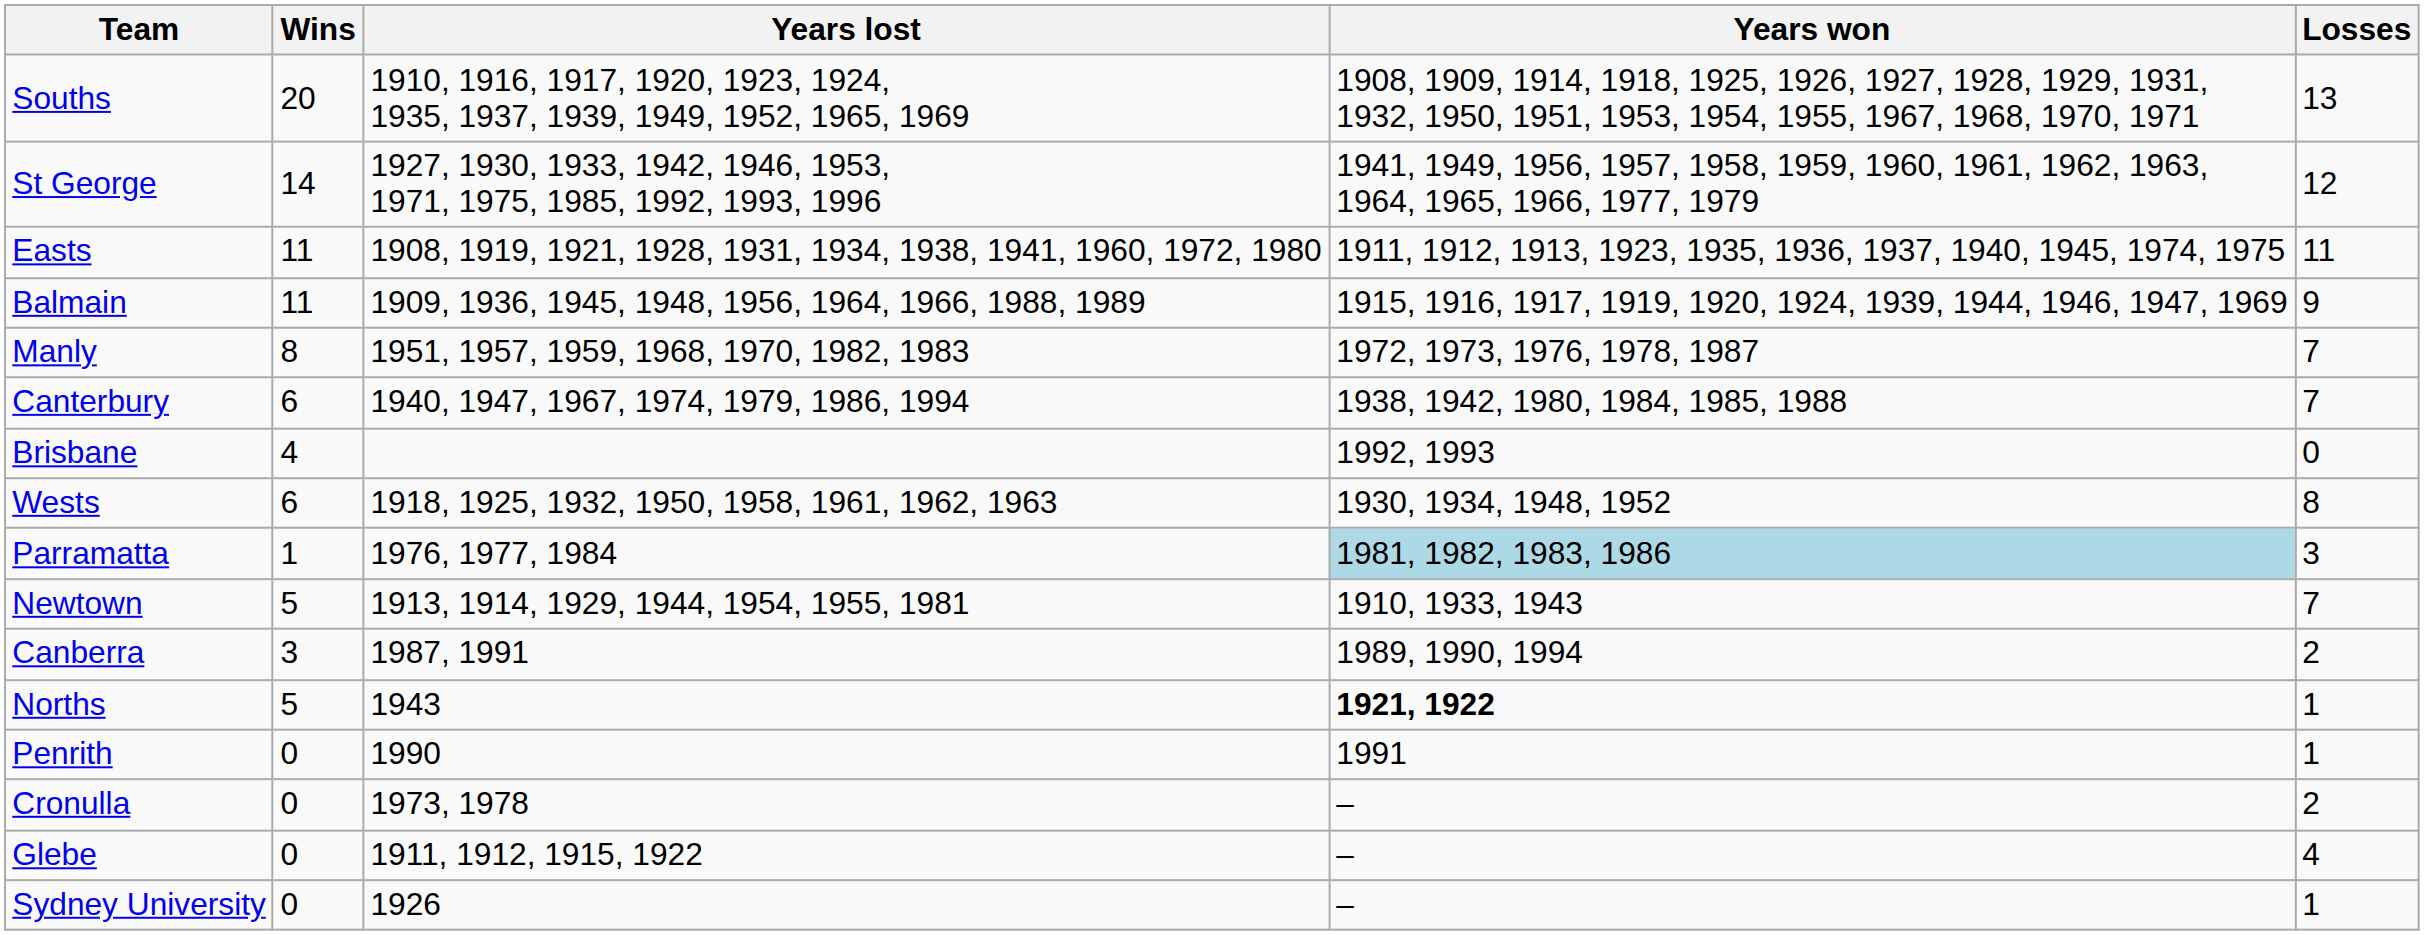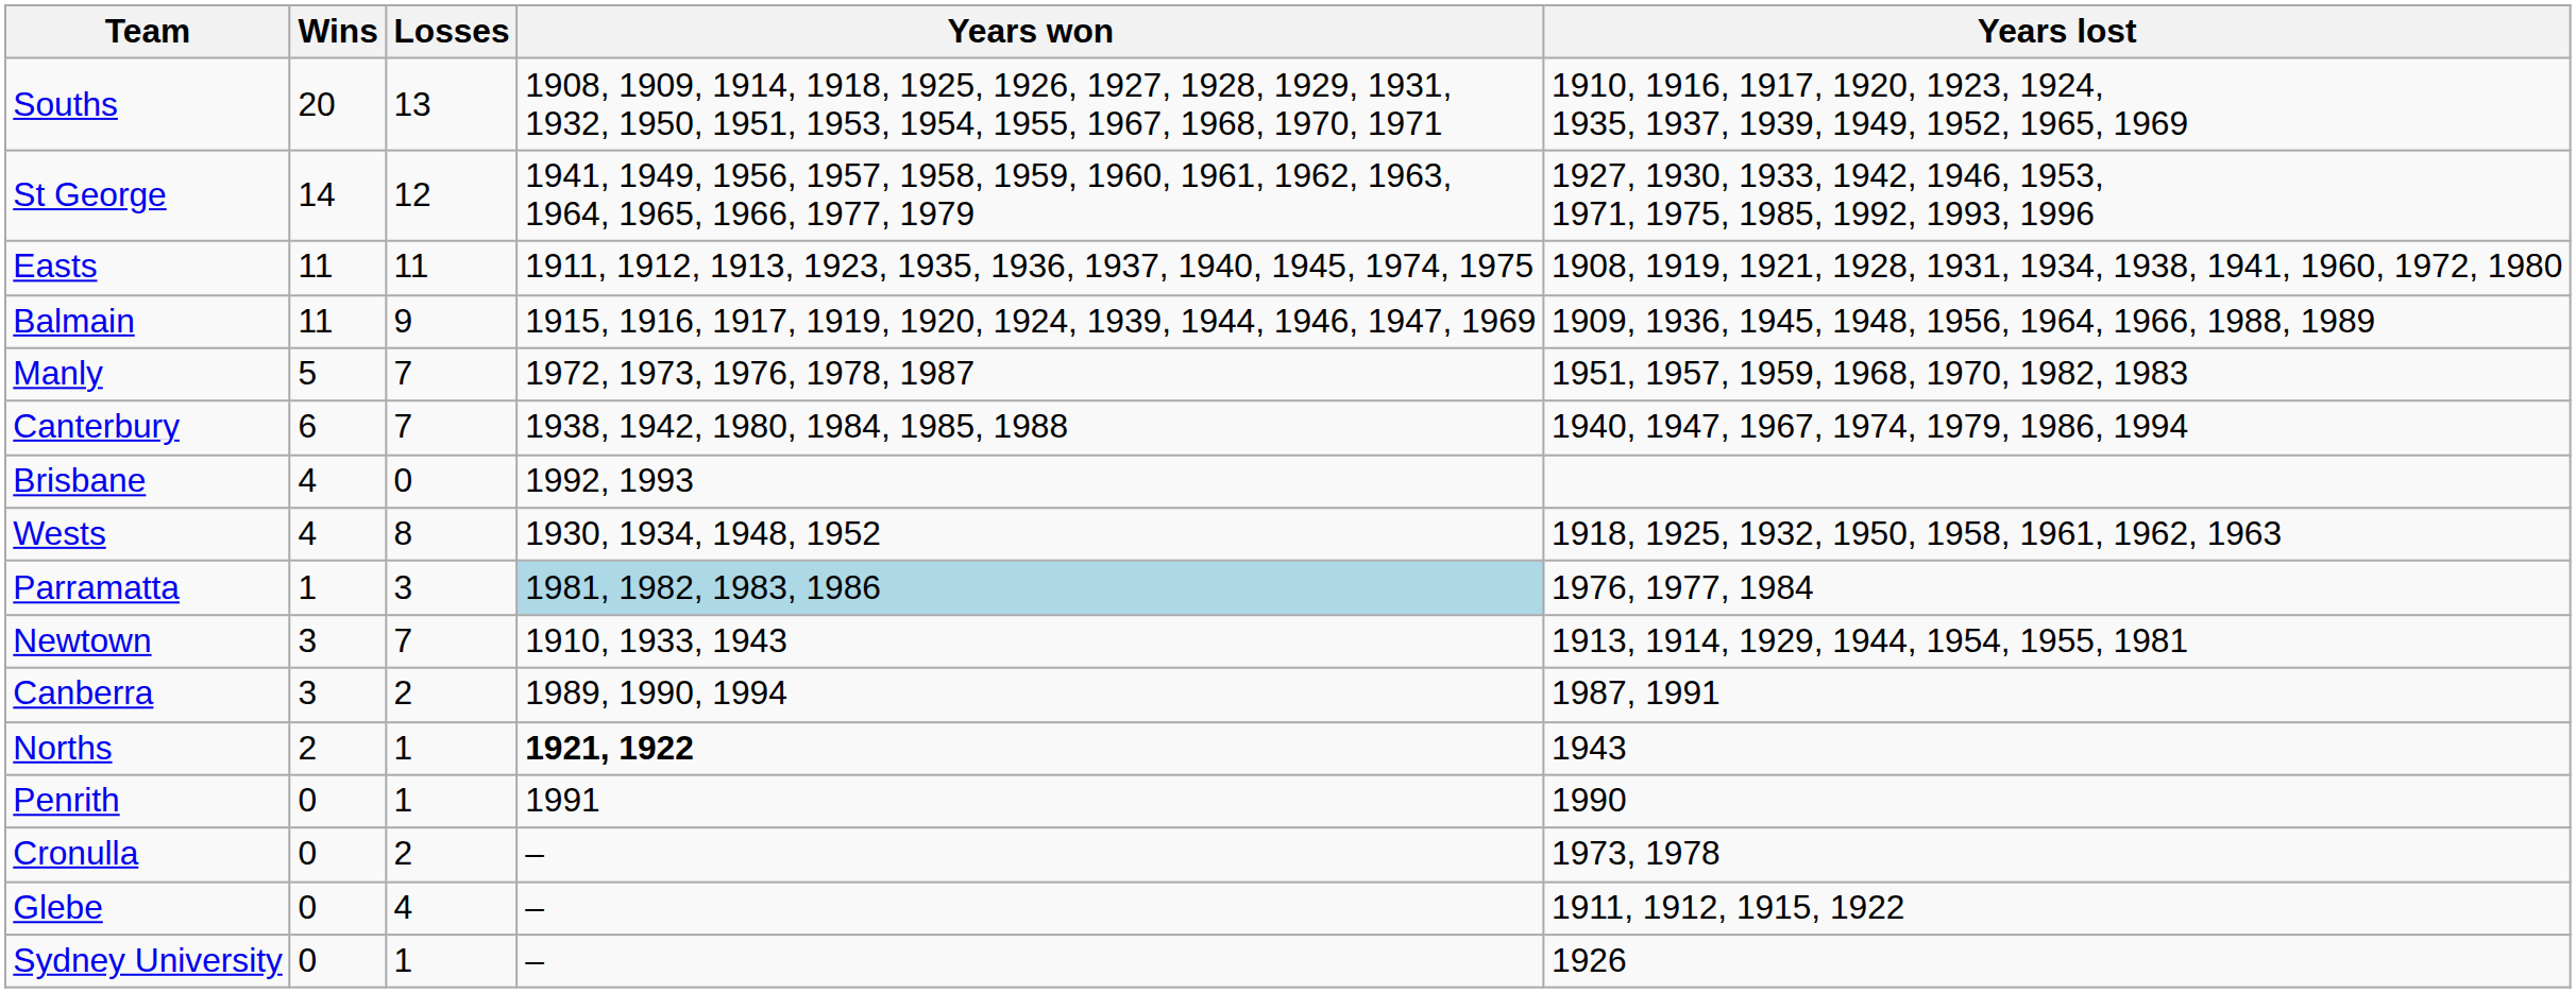 <table class="wikitable sortable">
 <tr>
 <th>Team</th>
 <th>Wins</th>
+<th>Losses</th>
+<th>Years won</th>
 <th>Years lost</th>
-<th>Years won</th>
-<th>Losses</th>
 </tr>
 <tr>
 <td> <a href='#'>Souths</a></td>
 <td>20</td>
+<td>13</td>
+<td>1908, 1909, 1914, 1918, 1925, 1926, 1927, 1928, 1929, 1931,<br>1932, 1950, 1951, 1953, 1954, 1955, 1967, 1968, 1970, 1971</td>
 <td>1910, 1916, 1917, 1920, 1923, 1924,<br>1935, 1937, 1939, 1949, 1952, 1965, 1969</td>
-<td>1908, 1909, 1914, 1918, 1925, 1926, 1927, 1928, 1929, 1931,<br>1932, 1950, 1951, 1953, 1954, 1955, 1967, 1968, 1970, 1971</td>
-<td>13</td>
 </tr>
 <tr>
 <td> <a href='#'>St George</a></td>
 <td>14</td>
+<td>12</td>
+<td>1941, 1949, 1956, 1957, 1958, 1959, 1960, 1961, 1962, 1963,<br>1964, 1965, 1966, 1977, 1979</td>
 <td>1927, 1930, 1933, 1942, 1946, 1953,<br>1971, 1975, 1985, 1992, 1993, 1996</td>
-<td>1941, 1949, 1956, 1957, 1958, 1959, 1960, 1961, 1962, 1963,<br>1964, 1965, 1966, 1977, 1979</td>
-<td>12</td>
 </tr>
 <tr>
 <td> <a href='#'>Easts</a></td>
 <td>11</td>
+<td>11</td>
+<td>1911, 1912, 1913, 1923, 1935, 1936, 1937, 1940, 1945, 1974, 1975</td>
 <td>1908, 1919, 1921, 1928, 1931, 1934, 1938, 1941, 1960, 1972, 1980</td>
-<td>1911, 1912, 1913, 1923, 1935, 1936, 1937, 1940, 1945, 1974, 1975</td>
-<td>11</td>
 </tr>
 <tr>
 <td> <a href='#'>Balmain</a></td>
 <td>11</td>
+<td>9</td>
+<td>1915, 1916, 1917, 1919, 1920, 1924, 1939, 1944, 1946, 1947, 1969</td>
 <td>1909, 1936, 1945, 1948, 1956, 1964, 1966, 1988, 1989</td>
-<td>1915, 1916, 1917, 1919, 1920, 1924, 1939, 1944, 1946, 1947, 1969</td>
-<td>9</td>
 </tr>
 <tr>
 <td> <a href='#'>Manly</a></td>
-<td>8</td>
+<td>5</td>
+<td>7</td>
+<td>1972, 1973, 1976, 1978, 1987</td>
 <td>1951, 1957, 1959, 1968, 1970, 1982, 1983</td>
-<td>1972, 1973, 1976, 1978, 1987</td>
-<td>7</td>
 </tr>
 <tr>
 <td> <a href='#'>Canterbury</a></td>
 <td>6</td>
+<td>7</td>
+<td>1938, 1942, 1980, 1984, 1985, 1988</td>
 <td>1940, 1947, 1967, 1974, 1979, 1986, 1994</td>
-<td>1938, 1942, 1980, 1984, 1985, 1988</td>
-<td>7</td>
 </tr>
 <tr>
 <td> <a href='#'>Brisbane</a></td>
 <td>4</td>
+<td>0</td>
+<td>1992, 1993</td>
 <td></td>
-<td>1992, 1993</td>
-<td>0</td>
 </tr>
 <tr>
 <td> <a href='#'>Wests</a></td>
-<td>6</td>
+<td>4</td>
+<td>8</td>
+<td>1930, 1934, 1948, 1952</td>
 <td>1918, 1925, 1932, 1950, 1958, 1961, 1962, 1963</td>
-<td>1930, 1934, 1948, 1952</td>
-<td>8</td>
 </tr>
 <tr>
 <td> <a href='#'>Parramatta</a></td>
 <td>1</td>
+<td>3</td>
+<td style="background: lightblue;">1981, 1982, 1983, 1986</td>
 <td>1976, 1977, 1984</td>
-<td style="background: lightblue;">1981, 1982, 1983, 1986</td>
-<td>3</td>
 </tr>
 <tr>
 <td> <a href='#'>Newtown</a></td>
-<td>5</td>
+<td>3</td>
+<td>7</td>
+<td>1910, 1933, 1943</td>
 <td>1913, 1914, 1929, 1944, 1954, 1955, 1981</td>
-<td>1910, 1933, 1943</td>
-<td>7</td>
 </tr>
 <tr>
 <td> <a href='#'>Canberra</a></td>
 <td>3</td>
+<td>2</td>
+<td>1989, 1990, 1994</td>
 <td>1987, 1991</td>
-<td>1989, 1990, 1994</td>
-<td>2</td>
 </tr>
 <tr>
 <td> <a href='#'>Norths</a></td>
-<td>5</td>
+<td>2</td>
+<td>1</td>
+<td><strong>1921, 1922</strong></td>
 <td>1943</td>
-<td><strong>1921, 1922</strong></td>
-<td>1</td>
 </tr>
 <tr>
 <td> <a href='#'>Penrith</a></td>
 <td>0</td>
+<td>1</td>
+<td>1991</td>
 <td>1990</td>
-<td>1991</td>
-<td>1</td>
 </tr>
 <tr>
 <td> <a href='#'>Cronulla</a></td>
 <td>0</td>
+<td>2</td>
+<td>–</td>
 <td>1973, 1978</td>
-<td>–</td>
-<td>2</td>
 </tr>
 <tr>
 <td> <a href='#'>Glebe</a></td>
 <td>0</td>
+<td>4</td>
+<td>–</td>
 <td>1911, 1912, 1915, 1922</td>
-<td>–</td>
-<td>4</td>
 </tr>
 <tr>
 <td> <a href='#'>Sydney University</a></td>
 <td>0</td>
+<td>1</td>
+<td>–</td>
 <td>1926</td>
-<td>–</td>
-<td>1</td>
 </tr>
 </table>
